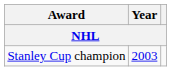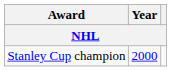 <table class="wikitable">
 <tr>
 <th>Award</th>
 <th>Year</th>
 <th></th>
 </tr>
 <tr>
 <th colspan="3"><a href='#'>NHL</a></th>
 </tr>
 <tr>
 <td><a href='#'>Stanley Cup</a> champion</td>
-<td><a href='#'>2003</a></td>
+<td><a href='#'>2000</a></td>
 <td></td>
 </tr>
 </table>
